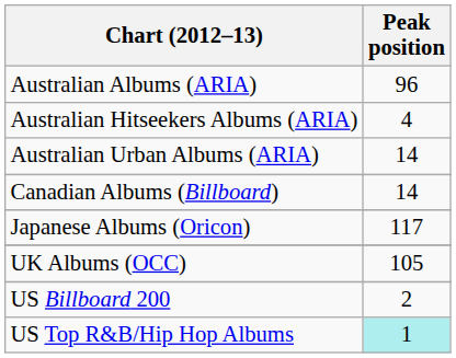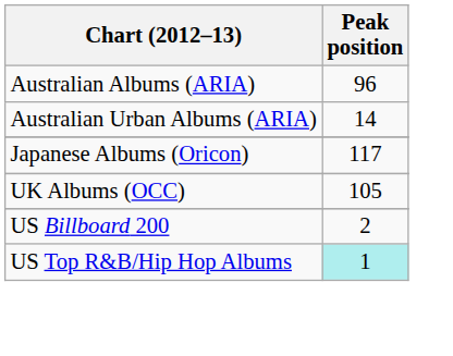 <table class="wikitable sortable">
 <tr>
 <th>Chart (2012–13)</th>
 <th>Peak<br>position</th>
 </tr>
 <tr>
 <td>Australian Albums (<a href='#'>ARIA</a>)</td>
 <td align=center>96</td>
 </tr>
 <tr>
-<td>Australian Hitseekers Albums (<a href='#'>ARIA</a>)</td>
-<td align=center>4</td>
-</tr>
-<tr>
 <td>Australian Urban Albums (<a href='#'>ARIA</a>)</td>
 <td align=center>14</td>
 </tr>
 <tr>
 </tr>
 <tr>
-</tr>
-<tr>
-<td>Canadian Albums (<em><a href='#'>Billboard</a></em>)</td>
-<td align=center>14</td>
 </tr>
 <tr>
 </tr>
 <tr>
 </tr>
 <tr>
 <td>Japanese Albums (<a href='#'>Oricon</a>)</td>
 <td align=center>117</td>
 </tr>
 <tr>
 </tr>
 <tr>
 <td>UK Albums (<a href='#'>OCC</a>)</td>
 <td align=center>105</td>
 </tr>
 <tr>
 </tr>
 <tr>
 <td>US <a href='#'><em>Billboard</em> 200</a></td>
 <td style="text-align:center;">2</td>
 </tr>
 <tr>
 <td>US <a href='#'>Top R&B/Hip Hop Albums</a></td>
 <td style="background: paleturquoise; text-align:center;">1</td>
 </tr>
 </table>
